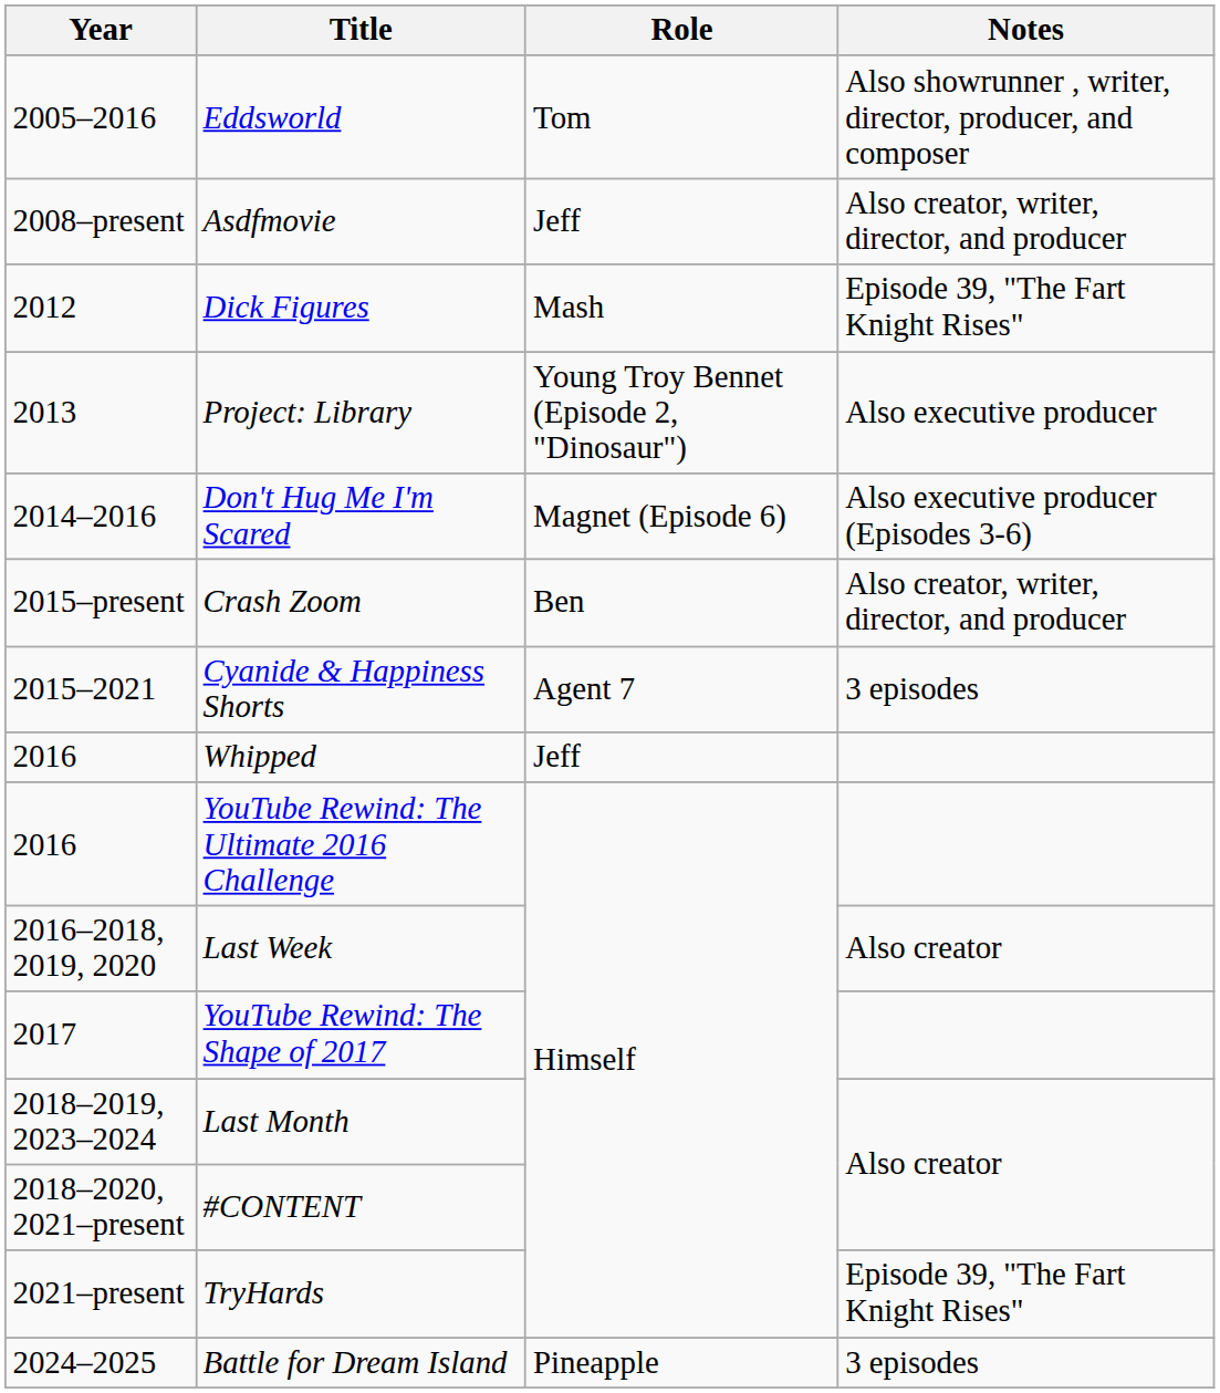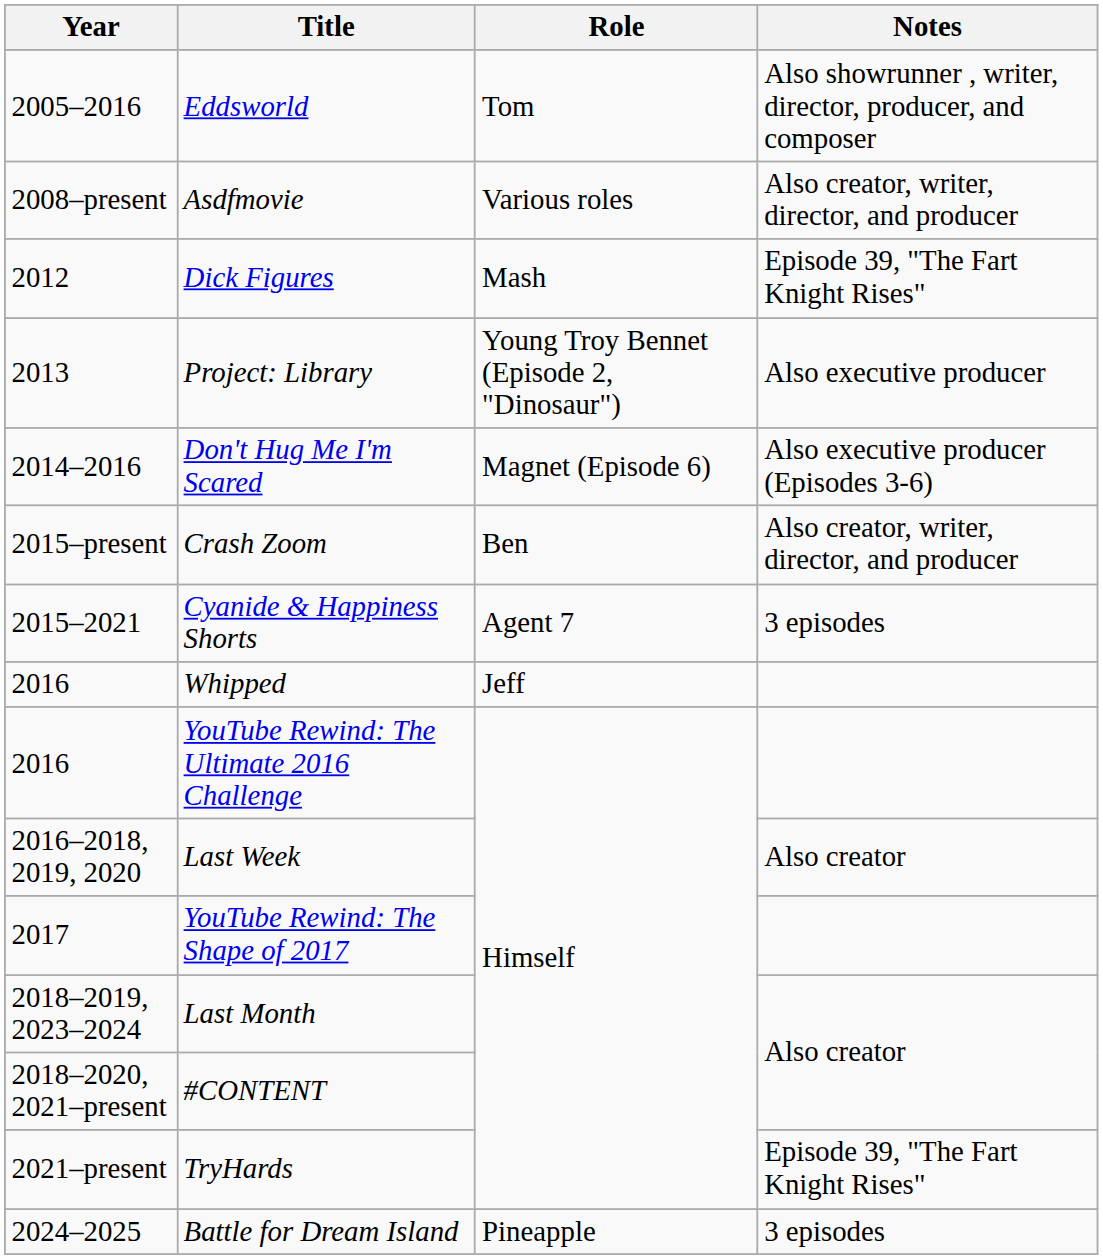 <table class="wikitable">
 <tr>
 <th>Year</th>
 <th>Title</th>
 <th>Role</th>
 <th>Notes</th>
 </tr>
 <tr>
 <td>2005–2016</td>
 <td><em><a href='#'>Eddsworld</a></em></td>
 <td>Tom</td>
 <td>Also showrunner , writer, director, producer, and composer</td>
 </tr>
 <tr>
 <td>2008–present</td>
 <td><em>Asdfmovie</em></td>
-<td>Jeff</td>
+<td>Various roles</td>
 <td>Also creator, writer, director, and producer</td>
 </tr>
 <tr>
 <td>2012</td>
 <td><em><a href='#'>Dick Figures</a></em></td>
 <td>Mash</td>
 <td>Episode 39, "The Fart Knight Rises"</td>
 </tr>
 <tr>
 <td>2013</td>
 <td><em>Project: Library</em></td>
 <td>Young Troy Bennet (Episode 2, "Dinosaur")</td>
 <td>Also executive producer</td>
 </tr>
 <tr>
 <td>2014–2016</td>
 <td><em><a href='#'>Don't Hug Me I'm Scared</a></em></td>
 <td>Magnet (Episode 6)</td>
 <td>Also executive producer (Episodes 3-6)</td>
 </tr>
 <tr>
 <td>2015–present</td>
 <td><em>Crash Zoom</em></td>
 <td>Ben</td>
 <td>Also creator, writer, director, and producer</td>
 </tr>
 <tr>
 <td>2015–2021</td>
 <td><em><a href='#'>Cyanide & Happiness</a> Shorts</em></td>
 <td>Agent 7</td>
 <td>3 episodes</td>
 </tr>
 <tr>
 <td>2016</td>
 <td><em>Whipped</em></td>
 <td>Jeff</td>
 <td></td>
 </tr>
 <tr>
 <td>2016</td>
 <td><em><a href='#'>YouTube Rewind: The Ultimate 2016 Challenge</a></em></td>
 <td rowspan="6">Himself</td>
 <td></td>
 </tr>
 <tr>
 <td>2016–2018, 2019, 2020</td>
 <td><em>Last Week</em></td>
 <td>Also creator</td>
 </tr>
 <tr>
 <td>2017</td>
 <td><em><a href='#'>YouTube Rewind: The Shape of 2017</a></em></td>
 <td></td>
 </tr>
 <tr>
 <td>2018–2019, 2023–2024</td>
 <td><em>Last Month</em></td>
 <td rowspan="2">Also creator</td>
 </tr>
 <tr>
 <td>2018–2020, 2021–present</td>
 <td><em>#CONTENT</em></td>
 </tr>
 <tr>
 <td>2021–present</td>
 <td><em>TryHards</em></td>
 <td>Episode 39, "The Fart Knight Rises"</td>
 </tr>
 <tr>
 <td>2024–2025</td>
 <td><em>Battle for Dream Island</em></td>
 <td>Pineapple</td>
 <td>3 episodes</td>
 </tr>
 </table>
